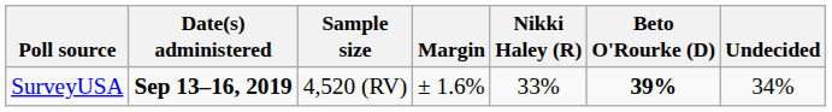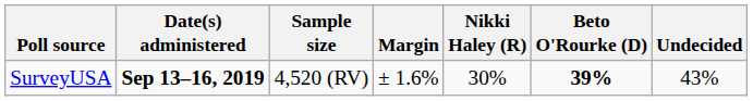 <table class="wikitable sortable" style="font-size:90%;text-align:center;">
 <tr valign=bottom style="font-size:90%;">
 <th>Poll source</th>
 <th>Date(s)<br>administered</th>
 <th>Sample<br>size</th>
 <th>Margin<br></th>
 <th>Nikki<br>Haley (R)</th>
 <th>Beto<br>O'Rourke (D)</th>
 <th>Undecided</th>
 </tr>
 <tr>
 <td style="text-align:left;"><a href='#'>SurveyUSA</a></td>
 <td><strong>Sep 13–16, 2019</strong></td>
 <td>4,520 (RV)</td>
 <td>± 1.6%</td>
-<td>33%</td>
+<td>30%</td>
 <td><strong>39%</strong></td>
-<td>34%</td>
+<td>43%</td>
 </tr>
 </table>
